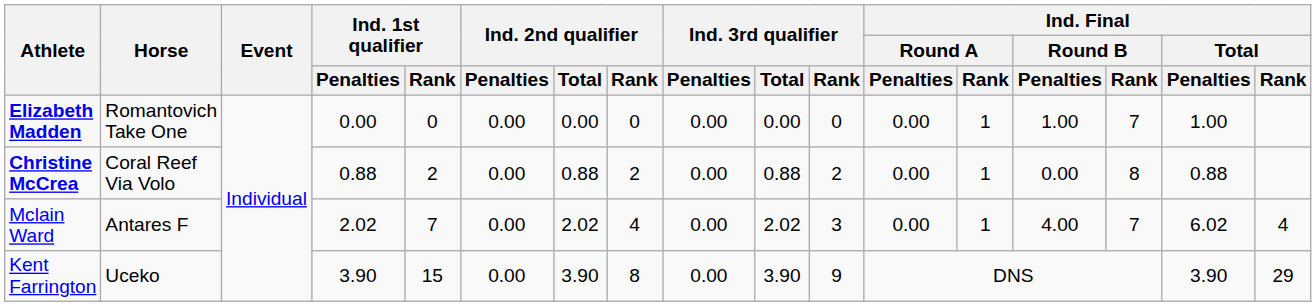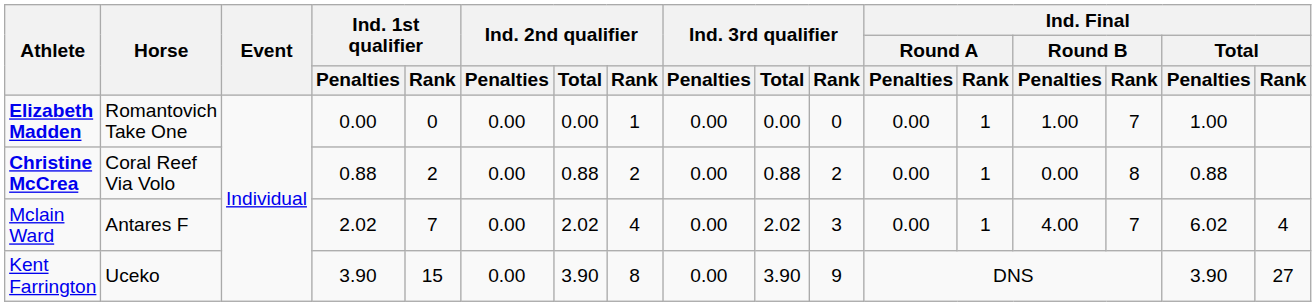 <table class="wikitable" style="font-size:90%">
 <tr>
 <th rowspan=3>Athlete</th>
 <th rowspan=3>Horse</th>
 <th rowspan=3>Event</th>
 <th colspan=2 rowspan=2>Ind. 1st qualifier</th>
 <th colspan=3 rowspan=2>Ind. 2nd qualifier</th>
 <th colspan=3 rowspan=2>Ind. 3rd qualifier</th>
 <th colspan=6>Ind. Final</th>
 </tr>
 <tr>
 <th colspan=2>Round A</th>
 <th colspan=2>Round B</th>
 <th colspan=2>Total</th>
 </tr>
 <tr>
 <th>Penalties</th>
 <th>Rank</th>
 <th>Penalties</th>
 <th>Total</th>
 <th>Rank</th>
 <th>Penalties</th>
 <th>Total</th>
 <th>Rank</th>
 <th>Penalties</th>
 <th>Rank</th>
 <th>Penalties</th>
 <th>Rank</th>
 <th>Penalties</th>
 <th>Rank</th>
 </tr>
 <tr align=center>
 <td align=left><strong><a href='#'>Elizabeth Madden</a></strong></td>
 <td align=left>Romantovich Take One</td>
 <td align=left rowspan=4><a href='#'>Individual</a></td>
 <td>0.00</td>
 <td>0</td>
 <td>0.00</td>
 <td>0.00</td>
-<td>0</td>
+<td>1</td>
 <td>0.00</td>
 <td>0.00</td>
 <td>0</td>
 <td>0.00</td>
 <td>1</td>
 <td>1.00</td>
 <td>7</td>
 <td>1.00</td>
 <td></td>
 </tr>
 <tr align=center>
 <td align=left><strong><a href='#'>Christine McCrea</a></strong></td>
 <td align=left>Coral Reef Via Volo</td>
 <td>0.88</td>
 <td>2</td>
 <td>0.00</td>
 <td>0.88</td>
 <td>2</td>
 <td>0.00</td>
 <td>0.88</td>
 <td>2</td>
 <td>0.00</td>
 <td>1</td>
 <td>0.00</td>
 <td>8</td>
 <td>0.88</td>
 <td></td>
 </tr>
 <tr align=center>
 <td align=left><a href='#'>Mclain Ward</a></td>
 <td align=left>Antares F</td>
 <td>2.02</td>
 <td>7</td>
 <td>0.00</td>
 <td>2.02</td>
 <td>4</td>
 <td>0.00</td>
 <td>2.02</td>
 <td>3</td>
 <td>0.00</td>
 <td>1</td>
 <td>4.00</td>
 <td>7</td>
 <td>6.02</td>
 <td>4</td>
 </tr>
 <tr align=center>
 <td align=left><a href='#'>Kent Farrington</a></td>
 <td align=left>Uceko</td>
 <td>3.90</td>
 <td>15</td>
 <td>0.00</td>
 <td>3.90</td>
 <td>8</td>
 <td>0.00</td>
 <td>3.90</td>
 <td>9</td>
 <td colspan=4>DNS</td>
 <td>3.90</td>
-<td>29</td>
+<td>27</td>
 </tr>
 </table>
